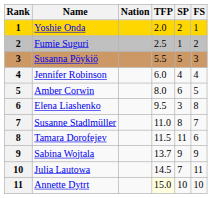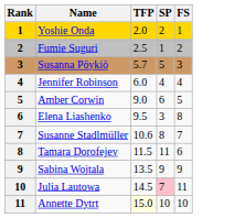 <table class="wikitable">
 <tr>
 <th>Rank</th>
 <th>Name</th>
-<th>Nation</th>
 <th>TFP</th>
 <th>SP</th>
 <th>FS</th>
 </tr>
 <tr bgcolor="gold">
 <td align="center"><strong>1</strong></td>
 <td><a href='#'>Yoshie Onda</a></td>
-<td></td>
 <td>2.0</td>
 <td>2</td>
 <td>1</td>
 </tr>
 <tr bgcolor="silver">
 <td align="center"><strong>2</strong></td>
 <td><a href='#'>Fumie Suguri</a></td>
-<td></td>
 <td>2.5</td>
 <td>1</td>
 <td>2</td>
 </tr>
 <tr bgcolor="cc9966">
 <td align="center"><strong>3</strong></td>
 <td><a href='#'>Susanna Pöykiö</a></td>
-<td></td>
-<td>5.5</td>
+<td>5.7</td>
 <td>5</td>
 <td>3</td>
 </tr>
 <tr>
 <th>4</th>
 <td><a href='#'>Jennifer Robinson</a></td>
-<td></td>
 <td>6.0</td>
 <td>4</td>
 <td>4</td>
 </tr>
 <tr>
 <th>5</th>
 <td><a href='#'>Amber Corwin</a></td>
-<td></td>
-<td>8.0</td>
+<td>9.0</td>
 <td>6</td>
 <td>5</td>
 </tr>
 <tr>
 <th>6</th>
 <td><a href='#'>Elena Liashenko</a></td>
-<td></td>
 <td>9.5</td>
 <td>3</td>
 <td>8</td>
 </tr>
 <tr>
 <th>7</th>
 <td><a href='#'>Susanne Stadlmüller</a></td>
-<td></td>
-<td>11.0</td>
+<td>10.6</td>
 <td>8</td>
 <td>7</td>
 </tr>
 <tr>
 <th>8</th>
 <td><a href='#'>Tamara Dorofejev</a></td>
-<td></td>
 <td>11.5</td>
 <td>11</td>
 <td>6</td>
 </tr>
 <tr>
 <th>9</th>
 <td><a href='#'>Sabina Wojtala</a></td>
-<td></td>
-<td>13.7</td>
+<td>13.5</td>
 <td>9</td>
 <td>9</td>
 </tr>
 <tr>
 <th>10</th>
 <td><a href='#'>Julia Lautowa</a></td>
-<td></td>
 <td>14.5</td>
-<td>7</td>
+<td style="background: pink;">7</td>
 <td>11</td>
 </tr>
 <tr>
 <th>11</th>
 <td><a href='#'>Annette Dytrt</a></td>
-<td></td>
 <td style="background: lightyellow;">15.0</td>
 <td>10</td>
 <td>10</td>
 </tr>
 </table>
